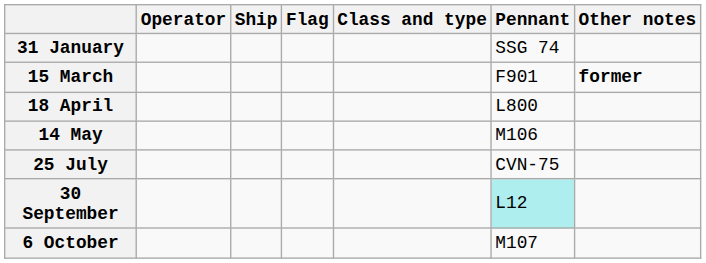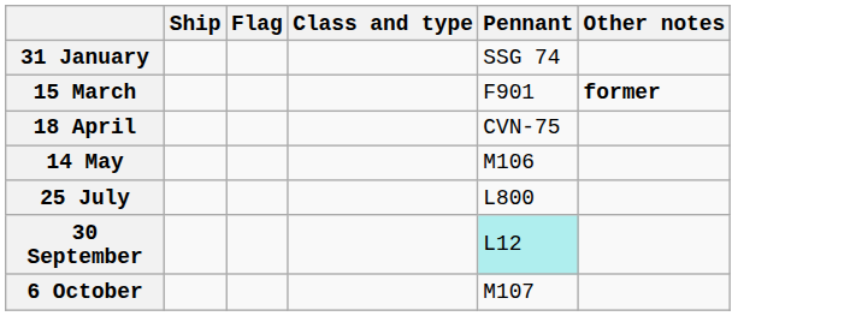 <table class="wikitable">
 <tr>
 <th width="90"></th>
-<th>Operator</th>
 <th>Ship</th>
 <th>Flag</th>
 <th>Class and type</th>
 <th>Pennant</th>
 <th>Other notes</th>
 </tr>
 <tr ---->
 <th>31 January</th>
-<td></td>
 <td><strong></strong></td>
 <td></td>
 <td></td>
 <td>SSG 74</td>
 <td></td>
 </tr>
 <tr ---->
 <th>15 March</th>
-<td></td>
 <td><strong></strong></td>
 <td></td>
 <td></td>
 <td>F901</td>
 <td><strong>former </strong></td>
 </tr>
 <tr ---->
 <th>18 April</th>
-<td></td>
 <td><strong></strong></td>
 <td></td>
 <td></td>
-<td>L800</td>
+<td>CVN-75</td>
 <td></td>
 </tr>
 <tr ---->
 <th>14 May</th>
-<td></td>
 <td><strong></strong></td>
 <td></td>
 <td></td>
 <td>M106</td>
 <td></td>
 </tr>
 <tr ---->
 <th>25 July</th>
-<td></td>
 <td><strong></strong></td>
 <td></td>
 <td></td>
-<td>CVN-75</td>
+<td>L800</td>
 <td></td>
 </tr>
 <tr ---->
 <th>30 September</th>
-<td></td>
 <td><strong></strong></td>
 <td></td>
 <td></td>
 <td style="background: paleturquoise;">L12</td>
 <td></td>
 </tr>
 <tr ---->
 <th>6 October</th>
-<td></td>
 <td><strong></strong></td>
 <td></td>
 <td></td>
 <td>M107</td>
 <td></td>
 </tr>
 </table>
